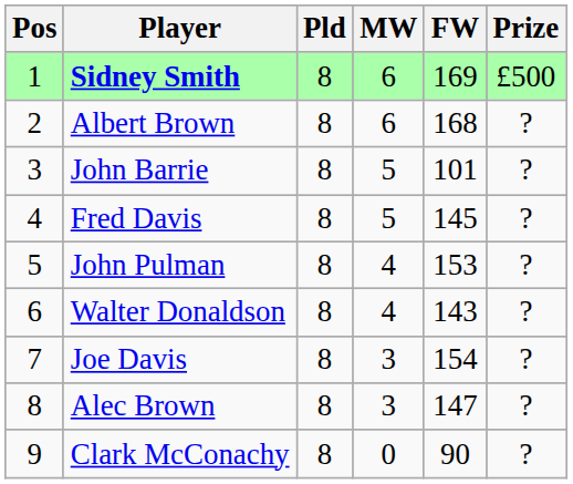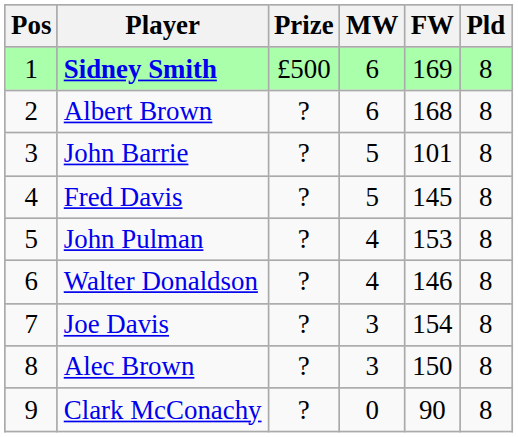 <table class="wikitable" style="text-align: center;">
 <tr>
 <th>Pos</th>
 <th>Player</th>
-<th>Pld</th>
+<th>Prize</th>
 <th>MW</th>
 <th>FW</th>
-<th>Prize</th>
+<th>Pld</th>
 </tr>
 <tr style="background:#aaffaa;">
 <td>1</td>
 <td align=left> <strong><a href='#'>Sidney Smith</a></strong></td>
-<td>8</td>
+<td>£500</td>
 <td>6</td>
 <td>169</td>
-<td>£500</td>
+<td>8</td>
 </tr>
 <tr>
 <td>2</td>
 <td align=left> <a href='#'>Albert Brown</a></td>
-<td>8</td>
+<td>?</td>
 <td>6</td>
 <td>168</td>
-<td>?</td>
+<td>8</td>
 </tr>
 <tr>
 <td>3</td>
 <td align=left> <a href='#'>John Barrie</a></td>
-<td>8</td>
+<td>?</td>
 <td>5</td>
 <td>101</td>
-<td>?</td>
+<td>8</td>
 </tr>
 <tr>
 <td>4</td>
 <td align=left> <a href='#'>Fred Davis</a></td>
-<td>8</td>
+<td>?</td>
 <td>5</td>
 <td>145</td>
-<td>?</td>
+<td>8</td>
 </tr>
 <tr>
 <td>5</td>
 <td align=left> <a href='#'>John Pulman</a></td>
-<td>8</td>
+<td>?</td>
 <td>4</td>
 <td>153</td>
-<td>?</td>
+<td>8</td>
 </tr>
 <tr>
 <td>6</td>
 <td align=left> <a href='#'>Walter Donaldson</a></td>
+<td>?</td>
+<td>4</td>
+<td>146</td>
 <td>8</td>
-<td>4</td>
-<td>143</td>
-<td>?</td>
 </tr>
 <tr>
 <td>7</td>
 <td align=left> <a href='#'>Joe Davis</a></td>
-<td>8</td>
+<td>?</td>
 <td>3</td>
 <td>154</td>
-<td>?</td>
+<td>8</td>
 </tr>
 <tr>
 <td>8</td>
 <td align=left> <a href='#'>Alec Brown</a></td>
+<td>?</td>
+<td>3</td>
+<td>150</td>
 <td>8</td>
-<td>3</td>
-<td>147</td>
-<td>?</td>
 </tr>
 <tr>
 <td>9</td>
 <td align=left> <a href='#'>Clark McConachy</a></td>
-<td>8</td>
+<td>?</td>
 <td>0</td>
 <td>90</td>
-<td>?</td>
+<td>8</td>
 </tr>
 </table>
